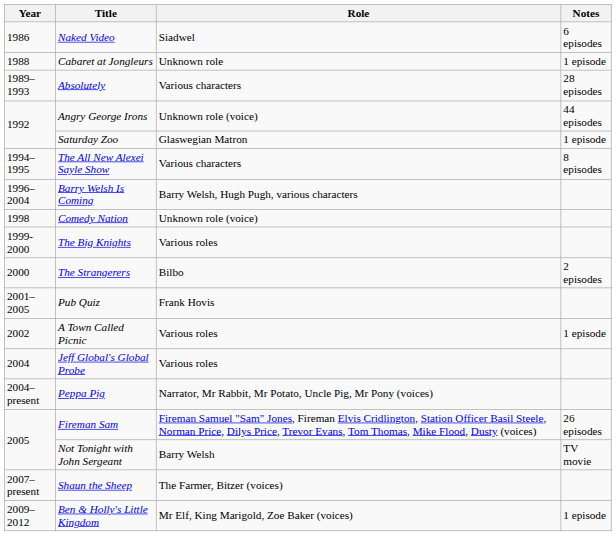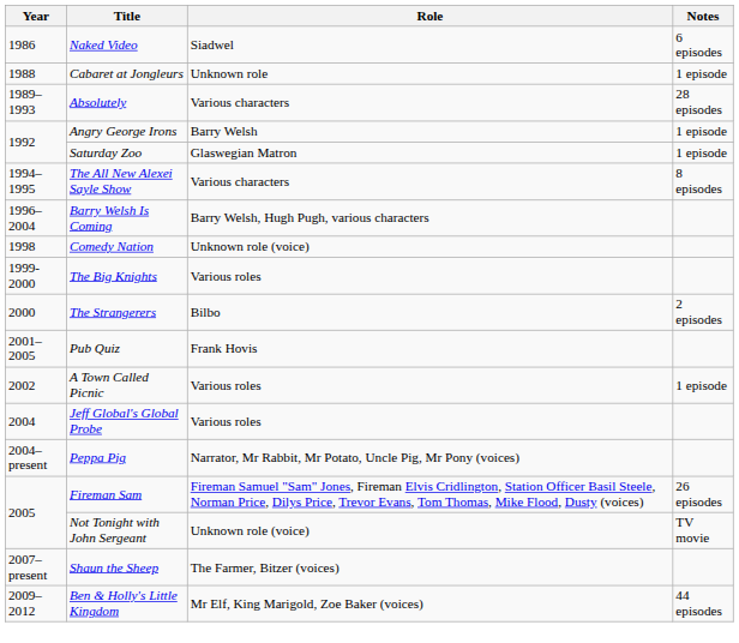 <table class="wikitable sortable">
 <tr>
 <th>Year</th>
 <th>Title</th>
 <th>Role</th>
 <th class="unsortable">Notes</th>
 </tr>
 <tr>
 <td>1986</td>
 <td><em><a href='#'>Naked Video</a></em></td>
 <td>Siadwel</td>
 <td>6 episodes</td>
 </tr>
 <tr>
 <td>1988</td>
 <td><em>Cabaret at Jongleurs</em></td>
 <td>Unknown role</td>
 <td>1 episode</td>
 </tr>
 <tr>
 <td>1989–1993</td>
 <td><em><a href='#'>Absolutely</a></em></td>
 <td>Various characters</td>
 <td>28 episodes</td>
 </tr>
 <tr>
 <td rowspan="2">1992</td>
 <td><em>Angry George Irons</em></td>
-<td>Unknown role (voice)</td>
-<td>44 episodes</td>
+<td>Barry Welsh</td>
+<td>1 episode</td>
 </tr>
 <tr>
 <td><em>Saturday Zoo</em></td>
 <td>Glaswegian Matron</td>
 <td>1 episode</td>
 </tr>
 <tr>
 <td>1994–1995</td>
 <td><em><a href='#'>The All New Alexei Sayle Show</a></em></td>
 <td>Various characters</td>
 <td>8 episodes</td>
 </tr>
 <tr>
 <td>1996–2004</td>
 <td><em><a href='#'>Barry Welsh Is Coming</a></em></td>
 <td>Barry Welsh, Hugh Pugh, various characters</td>
 <td></td>
 </tr>
 <tr>
 <td>1998</td>
 <td><em><a href='#'>Comedy Nation</a></em></td>
 <td>Unknown role (voice)</td>
 <td></td>
 </tr>
 <tr>
 <td>1999-2000</td>
 <td><em><a href='#'>The Big Knights</a></em></td>
 <td>Various roles</td>
 <td></td>
 </tr>
 <tr>
 <td>2000</td>
 <td><em><a href='#'>The Strangerers</a></em></td>
 <td>Bilbo</td>
 <td>2 episodes</td>
 </tr>
 <tr>
 <td>2001–2005</td>
 <td><em>Pub Quiz</em></td>
 <td>Frank Hovis</td>
 <td></td>
 </tr>
 <tr>
 <td>2002</td>
 <td><em>A Town Called Picnic</em></td>
 <td>Various roles</td>
 <td>1 episode</td>
 </tr>
 <tr>
 <td>2004</td>
 <td><em><a href='#'>Jeff Global's Global Probe</a></em></td>
 <td>Various roles</td>
 <td></td>
 </tr>
 <tr>
 <td>2004–present</td>
 <td><em><a href='#'>Peppa Pig</a></em></td>
 <td>Narrator, Mr Rabbit, Mr Potato, Uncle Pig, Mr Pony (voices)</td>
 <td></td>
 </tr>
 <tr>
 <td rowspan="2">2005</td>
 <td><em><a href='#'>Fireman Sam</a></em></td>
 <td><a href='#'>Fireman Samuel "Sam" Jones</a>, Fireman <a href='#'>Elvis Cridlington</a>, <a href='#'>Station Officer Basil Steele</a>, <a href='#'>Norman Price</a>, <a href='#'>Dilys Price</a>, <a href='#'>Trevor Evans</a>, <a href='#'>Tom Thomas</a>, <a href='#'>Mike Flood</a>, <a href='#'>Dusty</a> (voices)</td>
 <td>26 episodes</td>
 </tr>
 <tr>
 <td><em>Not Tonight with John Sergeant</em></td>
-<td>Barry Welsh</td>
+<td>Unknown role (voice)</td>
 <td>TV movie</td>
 </tr>
 <tr>
 <td>2007–present</td>
 <td><em><a href='#'>Shaun the Sheep</a></em></td>
 <td>The Farmer, Bitzer (voices)</td>
 <td></td>
 </tr>
 <tr>
 <td>2009–2012</td>
 <td><em><a href='#'>Ben & Holly's Little Kingdom</a></em></td>
 <td>Mr Elf, King Marigold, Zoe Baker (voices)</td>
-<td>1 episode</td>
+<td>44 episodes</td>
 </tr>
 </table>
